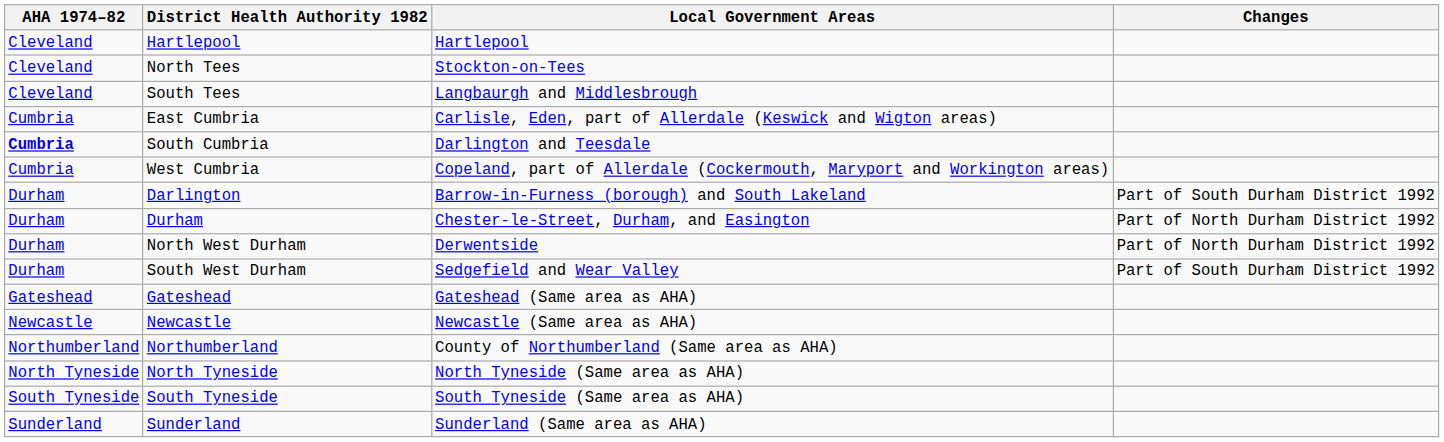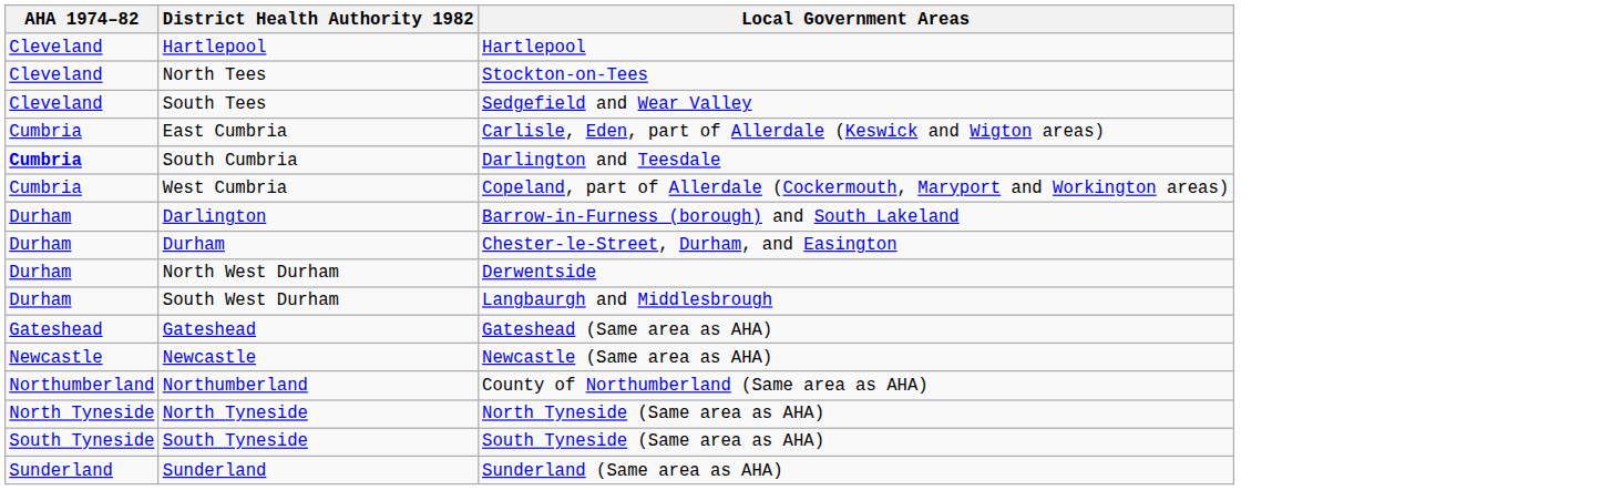 <table class="wikitable">
 <tr>
 <th>AHA 1974–82</th>
 <th>District Health Authority 1982</th>
 <th>Local Government Areas</th>
-<th>Changes</th>
 </tr>
 <tr>
 <td><a href='#'>Cleveland</a></td>
 <td><a href='#'>Hartlepool</a></td>
 <td><a href='#'>Hartlepool</a></td>
-<td></td>
 </tr>
 <tr>
 <td><a href='#'>Cleveland</a></td>
 <td>North Tees</td>
 <td><a href='#'>Stockton-on-Tees</a></td>
-<td></td>
 </tr>
 <tr>
 <td><a href='#'>Cleveland</a></td>
 <td>South Tees</td>
-<td><a href='#'>Langbaurgh</a> and <a href='#'>Middlesbrough</a></td>
-<td></td>
+<td><a href='#'>Sedgefield</a> and <a href='#'>Wear Valley</a></td>
 </tr>
 <tr>
 <td><a href='#'>Cumbria</a></td>
 <td>East Cumbria</td>
 <td><a href='#'>Carlisle</a>, <a href='#'>Eden</a>, part of <a href='#'>Allerdale</a> (<a href='#'>Keswick</a> and <a href='#'>Wigton</a> areas)</td>
-<td></td>
 </tr>
 <tr>
 <td><strong><a href='#'>Cumbria</a></strong></td>
 <td>South Cumbria</td>
 <td><a href='#'>Darlington</a> and <a href='#'>Teesdale</a></td>
-<td></td>
 </tr>
 <tr>
 <td><a href='#'>Cumbria</a></td>
 <td>West Cumbria</td>
 <td><a href='#'>Copeland</a>, part of <a href='#'>Allerdale</a> (<a href='#'>Cockermouth</a>, <a href='#'>Maryport</a> and <a href='#'>Workington</a> areas)</td>
-<td></td>
 </tr>
 <tr>
 <td><a href='#'>Durham</a></td>
 <td><a href='#'>Darlington</a></td>
 <td><a href='#'>Barrow-in-Furness (borough)</a> and <a href='#'>South Lakeland</a></td>
-<td>Part of South Durham District 1992</td>
 </tr>
 <tr>
 <td><a href='#'>Durham</a></td>
 <td><a href='#'>Durham</a></td>
 <td><a href='#'>Chester-le-Street</a>, <a href='#'>Durham</a>, and <a href='#'>Easington</a></td>
-<td>Part of North Durham District 1992</td>
 </tr>
 <tr>
 <td><a href='#'>Durham</a></td>
 <td>North West Durham</td>
 <td><a href='#'>Derwentside</a></td>
-<td>Part of North Durham District 1992</td>
 </tr>
 <tr>
 <td><a href='#'>Durham</a></td>
 <td>South West Durham</td>
-<td><a href='#'>Sedgefield</a> and <a href='#'>Wear Valley</a></td>
-<td>Part of South Durham District 1992</td>
+<td><a href='#'>Langbaurgh</a> and <a href='#'>Middlesbrough</a></td>
 </tr>
 <tr>
 <td><a href='#'>Gateshead</a></td>
 <td><a href='#'>Gateshead</a></td>
 <td><a href='#'>Gateshead</a> (Same area as AHA)</td>
-<td></td>
 </tr>
 <tr>
 <td><a href='#'>Newcastle</a></td>
 <td><a href='#'>Newcastle</a></td>
 <td><a href='#'>Newcastle</a> (Same area as AHA)</td>
-<td></td>
 </tr>
 <tr>
 <td><a href='#'>Northumberland</a></td>
 <td><a href='#'>Northumberland</a></td>
 <td>County of <a href='#'>Northumberland</a> (Same area as AHA)</td>
-<td></td>
 </tr>
 <tr>
 <td><a href='#'>North Tyneside</a></td>
 <td><a href='#'>North Tyneside</a></td>
 <td><a href='#'>North Tyneside</a> (Same area as AHA)</td>
-<td></td>
 </tr>
 <tr>
 <td><a href='#'>South Tyneside</a></td>
 <td><a href='#'>South Tyneside</a></td>
 <td><a href='#'>South Tyneside</a> (Same area as AHA)</td>
-<td></td>
 </tr>
 <tr>
 <td><a href='#'>Sunderland</a></td>
 <td><a href='#'>Sunderland</a></td>
 <td><a href='#'>Sunderland</a> (Same area as AHA)</td>
-<td></td>
 </tr>
 </table>
